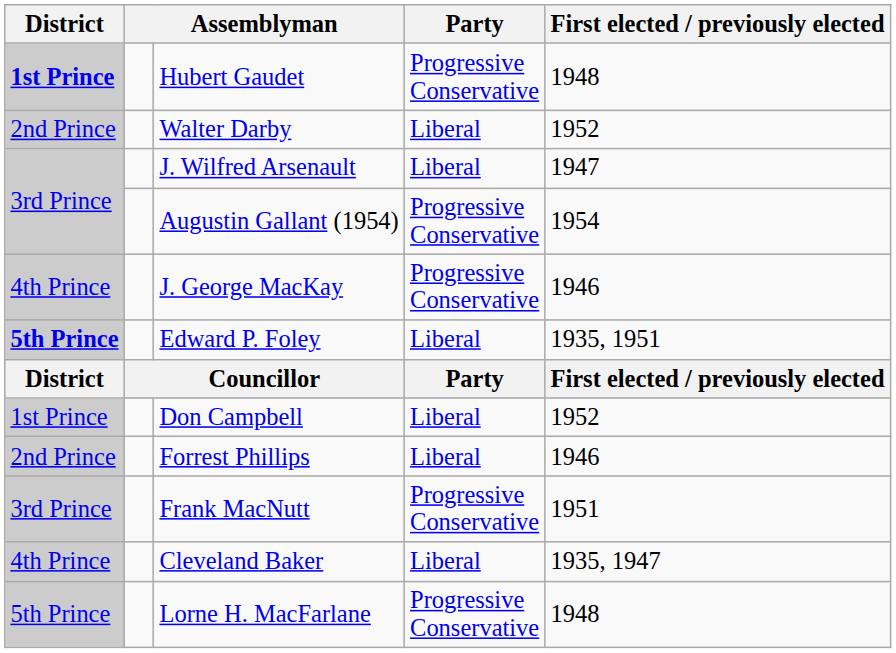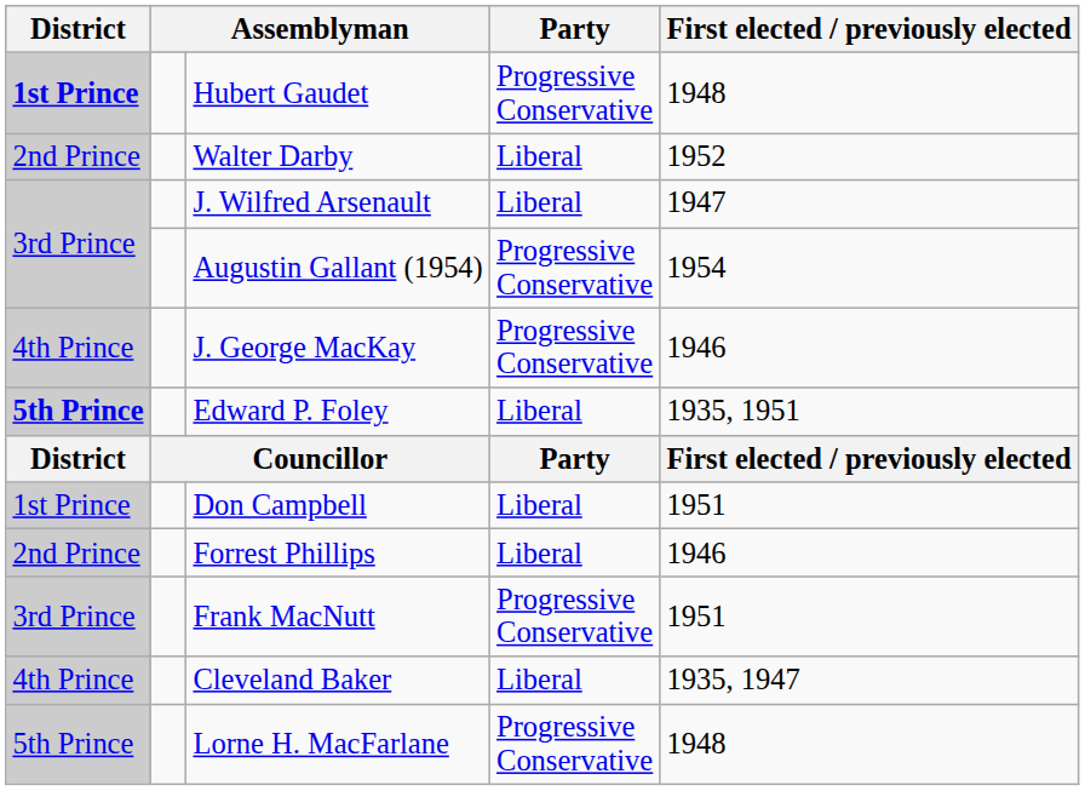 <table class="wikitable sortable">
 <tr>
 <th>District</th>
 <th colspan="2">Assemblyman</th>
 <th>Party</th>
 <th>First elected / previously elected</th>
 </tr>
 <tr>
 <td bgcolor="CCCCCC"><strong><a href='#'>1st Prince</a></strong></td>
 <td>   </td>
 <td><a href='#'>Hubert Gaudet</a></td>
 <td><a href='#'>Progressive <br> Conservative</a></td>
 <td>1948</td>
 </tr>
 <tr>
 <td bgcolor="CCCCCC"><a href='#'>2nd Prince</a></td>
 <td>   </td>
 <td><a href='#'>Walter Darby</a></td>
 <td><a href='#'>Liberal</a></td>
 <td>1952</td>
 </tr>
 <tr>
 <td rowspan=2 bgcolor="CCCCCC"><a href='#'>3rd Prince</a></td>
 <td>   </td>
 <td><a href='#'>J. Wilfred Arsenault</a></td>
 <td><a href='#'>Liberal</a></td>
 <td>1947</td>
 </tr>
 <tr>
 <td> </td>
 <td><a href='#'>Augustin Gallant</a> (1954)</td>
 <td><a href='#'>Progressive <br> Conservative</a></td>
 <td>1954</td>
 </tr>
 <tr>
 <td bgcolor="CCCCCC"><a href='#'>4th Prince</a></td>
 <td>   </td>
 <td><a href='#'>J. George MacKay</a></td>
 <td><a href='#'>Progressive <br> Conservative</a></td>
 <td>1946</td>
 </tr>
 <tr>
 <td bgcolor="CCCCCC"><strong><a href='#'>5th Prince</a></strong></td>
 <td>   </td>
 <td><a href='#'>Edward P. Foley</a></td>
 <td><a href='#'>Liberal</a></td>
 <td>1935, 1951</td>
 </tr>
 <tr>
 <th>District</th>
 <th colspan="2">Councillor</th>
 <th>Party</th>
 <th>First elected / previously elected</th>
 </tr>
 <tr>
 <td bgcolor="CCCCCC"><a href='#'>1st Prince</a></td>
 <td>   </td>
 <td><a href='#'>Don Campbell</a></td>
 <td><a href='#'>Liberal</a></td>
-<td>1952</td>
+<td>1951</td>
 </tr>
 <tr>
 <td bgcolor="CCCCCC"><a href='#'>2nd Prince</a></td>
 <td>   </td>
 <td><a href='#'>Forrest Phillips</a></td>
 <td><a href='#'>Liberal</a></td>
 <td>1946</td>
 </tr>
 <tr>
 <td bgcolor="CCCCCC"><a href='#'>3rd Prince</a></td>
 <td>   </td>
 <td><a href='#'>Frank MacNutt</a></td>
 <td><a href='#'>Progressive <br> Conservative</a></td>
 <td>1951</td>
 </tr>
 <tr>
 <td bgcolor="CCCCCC"><a href='#'>4th Prince</a></td>
 <td>    <br></td>
 <td><a href='#'>Cleveland Baker</a></td>
 <td><a href='#'>Liberal</a></td>
 <td>1935, 1947</td>
 </tr>
 <tr>
 <td bgcolor="CCCCCC"><a href='#'>5th Prince</a></td>
 <td>   </td>
 <td><a href='#'>Lorne H. MacFarlane</a></td>
 <td><a href='#'>Progressive <br> Conservative</a></td>
 <td>1948</td>
 </tr>
 </table>
